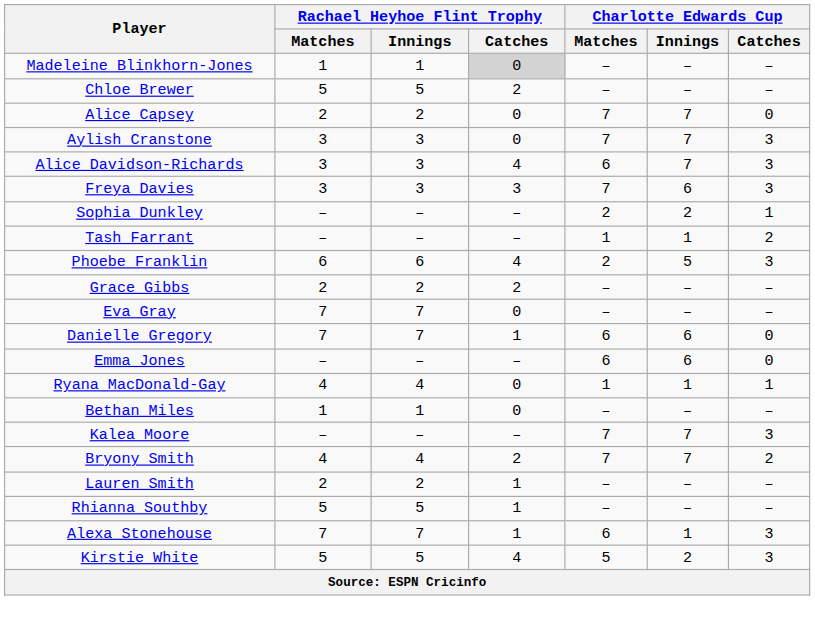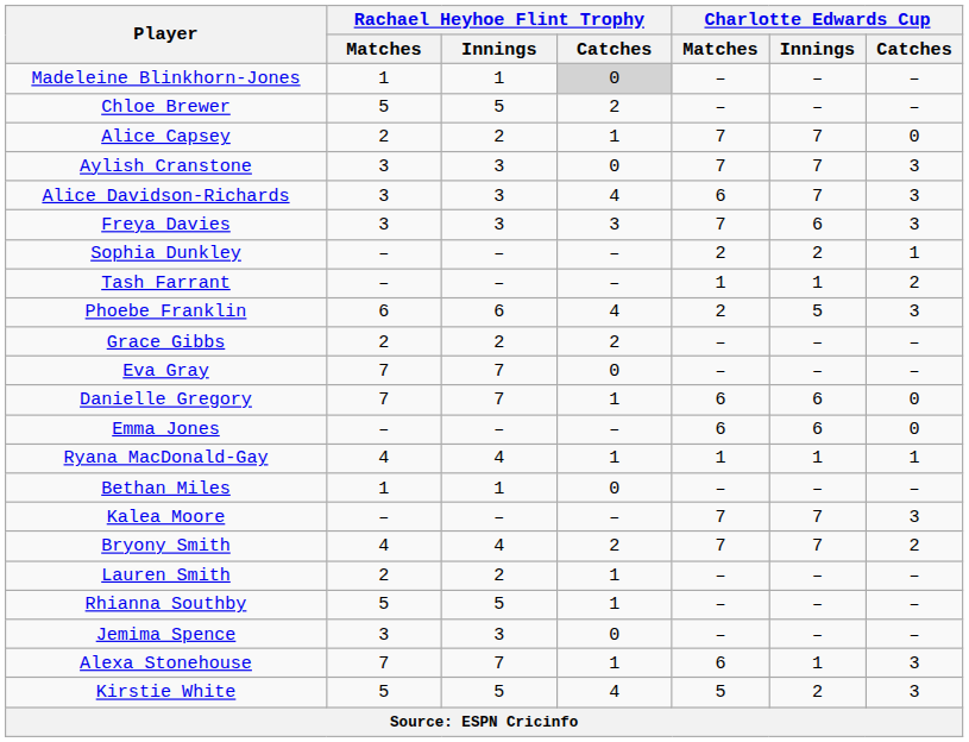 <table class="wikitable" style="text-align:center; width:55%;">
 <tr>
 <th rowspan=2>Player</th>
 <th colspan=3><a href='#'>Rachael Heyhoe Flint Trophy</a></th>
 <th colspan=3><a href='#'>Charlotte Edwards Cup</a></th>
 </tr>
 <tr>
 <th>Matches</th>
 <th>Innings</th>
 <th>Catches</th>
 <th>Matches</th>
 <th>Innings</th>
 <th>Catches</th>
 </tr>
 <tr>
 <td><a href='#'>Madeleine Blinkhorn-Jones</a></td>
 <td>1</td>
 <td>1</td>
 <td style="background: lightgrey;">0</td>
 <td>–</td>
 <td>–</td>
 <td>–</td>
 </tr>
 <tr>
 <td><a href='#'>Chloe Brewer</a></td>
 <td>5</td>
 <td>5</td>
 <td>2</td>
 <td>–</td>
 <td>–</td>
 <td>–</td>
 </tr>
 <tr>
 <td><a href='#'>Alice Capsey</a></td>
 <td>2</td>
 <td>2</td>
-<td>0</td>
+<td>1</td>
 <td>7</td>
 <td>7</td>
 <td>0</td>
 </tr>
 <tr>
 <td><a href='#'>Aylish Cranstone</a></td>
 <td>3</td>
 <td>3</td>
 <td>0</td>
 <td>7</td>
 <td>7</td>
 <td>3</td>
 </tr>
 <tr>
 <td><a href='#'>Alice Davidson-Richards</a></td>
 <td>3</td>
 <td>3</td>
 <td>4</td>
 <td>6</td>
 <td>7</td>
 <td>3</td>
 </tr>
 <tr>
 <td><a href='#'>Freya Davies</a></td>
 <td>3</td>
 <td>3</td>
 <td>3</td>
 <td>7</td>
 <td>6</td>
 <td>3</td>
 </tr>
 <tr>
 <td><a href='#'>Sophia Dunkley</a></td>
 <td>–</td>
 <td>–</td>
 <td>–</td>
 <td>2</td>
 <td>2</td>
 <td>1</td>
 </tr>
 <tr>
 <td><a href='#'>Tash Farrant</a></td>
 <td>–</td>
 <td>–</td>
 <td>–</td>
 <td>1</td>
 <td>1</td>
 <td>2</td>
 </tr>
 <tr>
 <td><a href='#'>Phoebe Franklin</a></td>
 <td>6</td>
 <td>6</td>
 <td>4</td>
 <td>2</td>
 <td>5</td>
 <td>3</td>
 </tr>
 <tr>
 <td><a href='#'>Grace Gibbs</a></td>
 <td>2</td>
 <td>2</td>
 <td>2</td>
 <td>–</td>
 <td>–</td>
 <td>–</td>
 </tr>
 <tr>
 <td><a href='#'>Eva Gray</a></td>
 <td>7</td>
 <td>7</td>
 <td>0</td>
 <td>–</td>
 <td>–</td>
 <td>–</td>
 </tr>
 <tr>
 <td><a href='#'>Danielle Gregory</a></td>
 <td>7</td>
 <td>7</td>
 <td>1</td>
 <td>6</td>
 <td>6</td>
 <td>0</td>
 </tr>
 <tr>
 <td><a href='#'>Emma Jones</a></td>
 <td>–</td>
 <td>–</td>
 <td>–</td>
 <td>6</td>
 <td>6</td>
 <td>0</td>
 </tr>
 <tr>
 <td><a href='#'>Ryana MacDonald-Gay</a></td>
 <td>4</td>
 <td>4</td>
-<td>0</td>
+<td>1</td>
 <td>1</td>
 <td>1</td>
 <td>1</td>
 </tr>
 <tr>
 <td><a href='#'>Bethan Miles</a></td>
 <td>1</td>
 <td>1</td>
 <td>0</td>
 <td>–</td>
 <td>–</td>
 <td>–</td>
 </tr>
 <tr>
 <td><a href='#'>Kalea Moore</a></td>
 <td>–</td>
 <td>–</td>
 <td>–</td>
 <td>7</td>
 <td>7</td>
 <td>3</td>
 </tr>
 <tr>
 <td><a href='#'>Bryony Smith</a></td>
 <td>4</td>
 <td>4</td>
 <td>2</td>
 <td>7</td>
 <td>7</td>
 <td>2</td>
 </tr>
 <tr>
 <td><a href='#'>Lauren Smith</a></td>
 <td>2</td>
 <td>2</td>
 <td>1</td>
 <td>–</td>
 <td>–</td>
 <td>–</td>
 </tr>
 <tr>
 <td><a href='#'>Rhianna Southby</a></td>
 <td>5</td>
 <td>5</td>
 <td>1</td>
 <td>–</td>
 <td>–</td>
 <td>–</td>
 </tr>
 <tr>
+<td><a href='#'>Jemima Spence</a></td>
+<td>3</td>
+<td>3</td>
+<td>0</td>
+<td>–</td>
+<td>–</td>
+<td>–</td>
+</tr>
+<tr>
 <td><a href='#'>Alexa Stonehouse</a></td>
 <td>7</td>
 <td>7</td>
 <td>1</td>
 <td>6</td>
 <td>1</td>
 <td>3</td>
 </tr>
 <tr>
 <td><a href='#'>Kirstie White</a></td>
 <td>5</td>
 <td>5</td>
 <td>4</td>
 <td>5</td>
 <td>2</td>
 <td>3</td>
 </tr>
 <tr>
 <th colspan="7"><small>Source: ESPN Cricinfo</small></th>
 </tr>
 </table>
